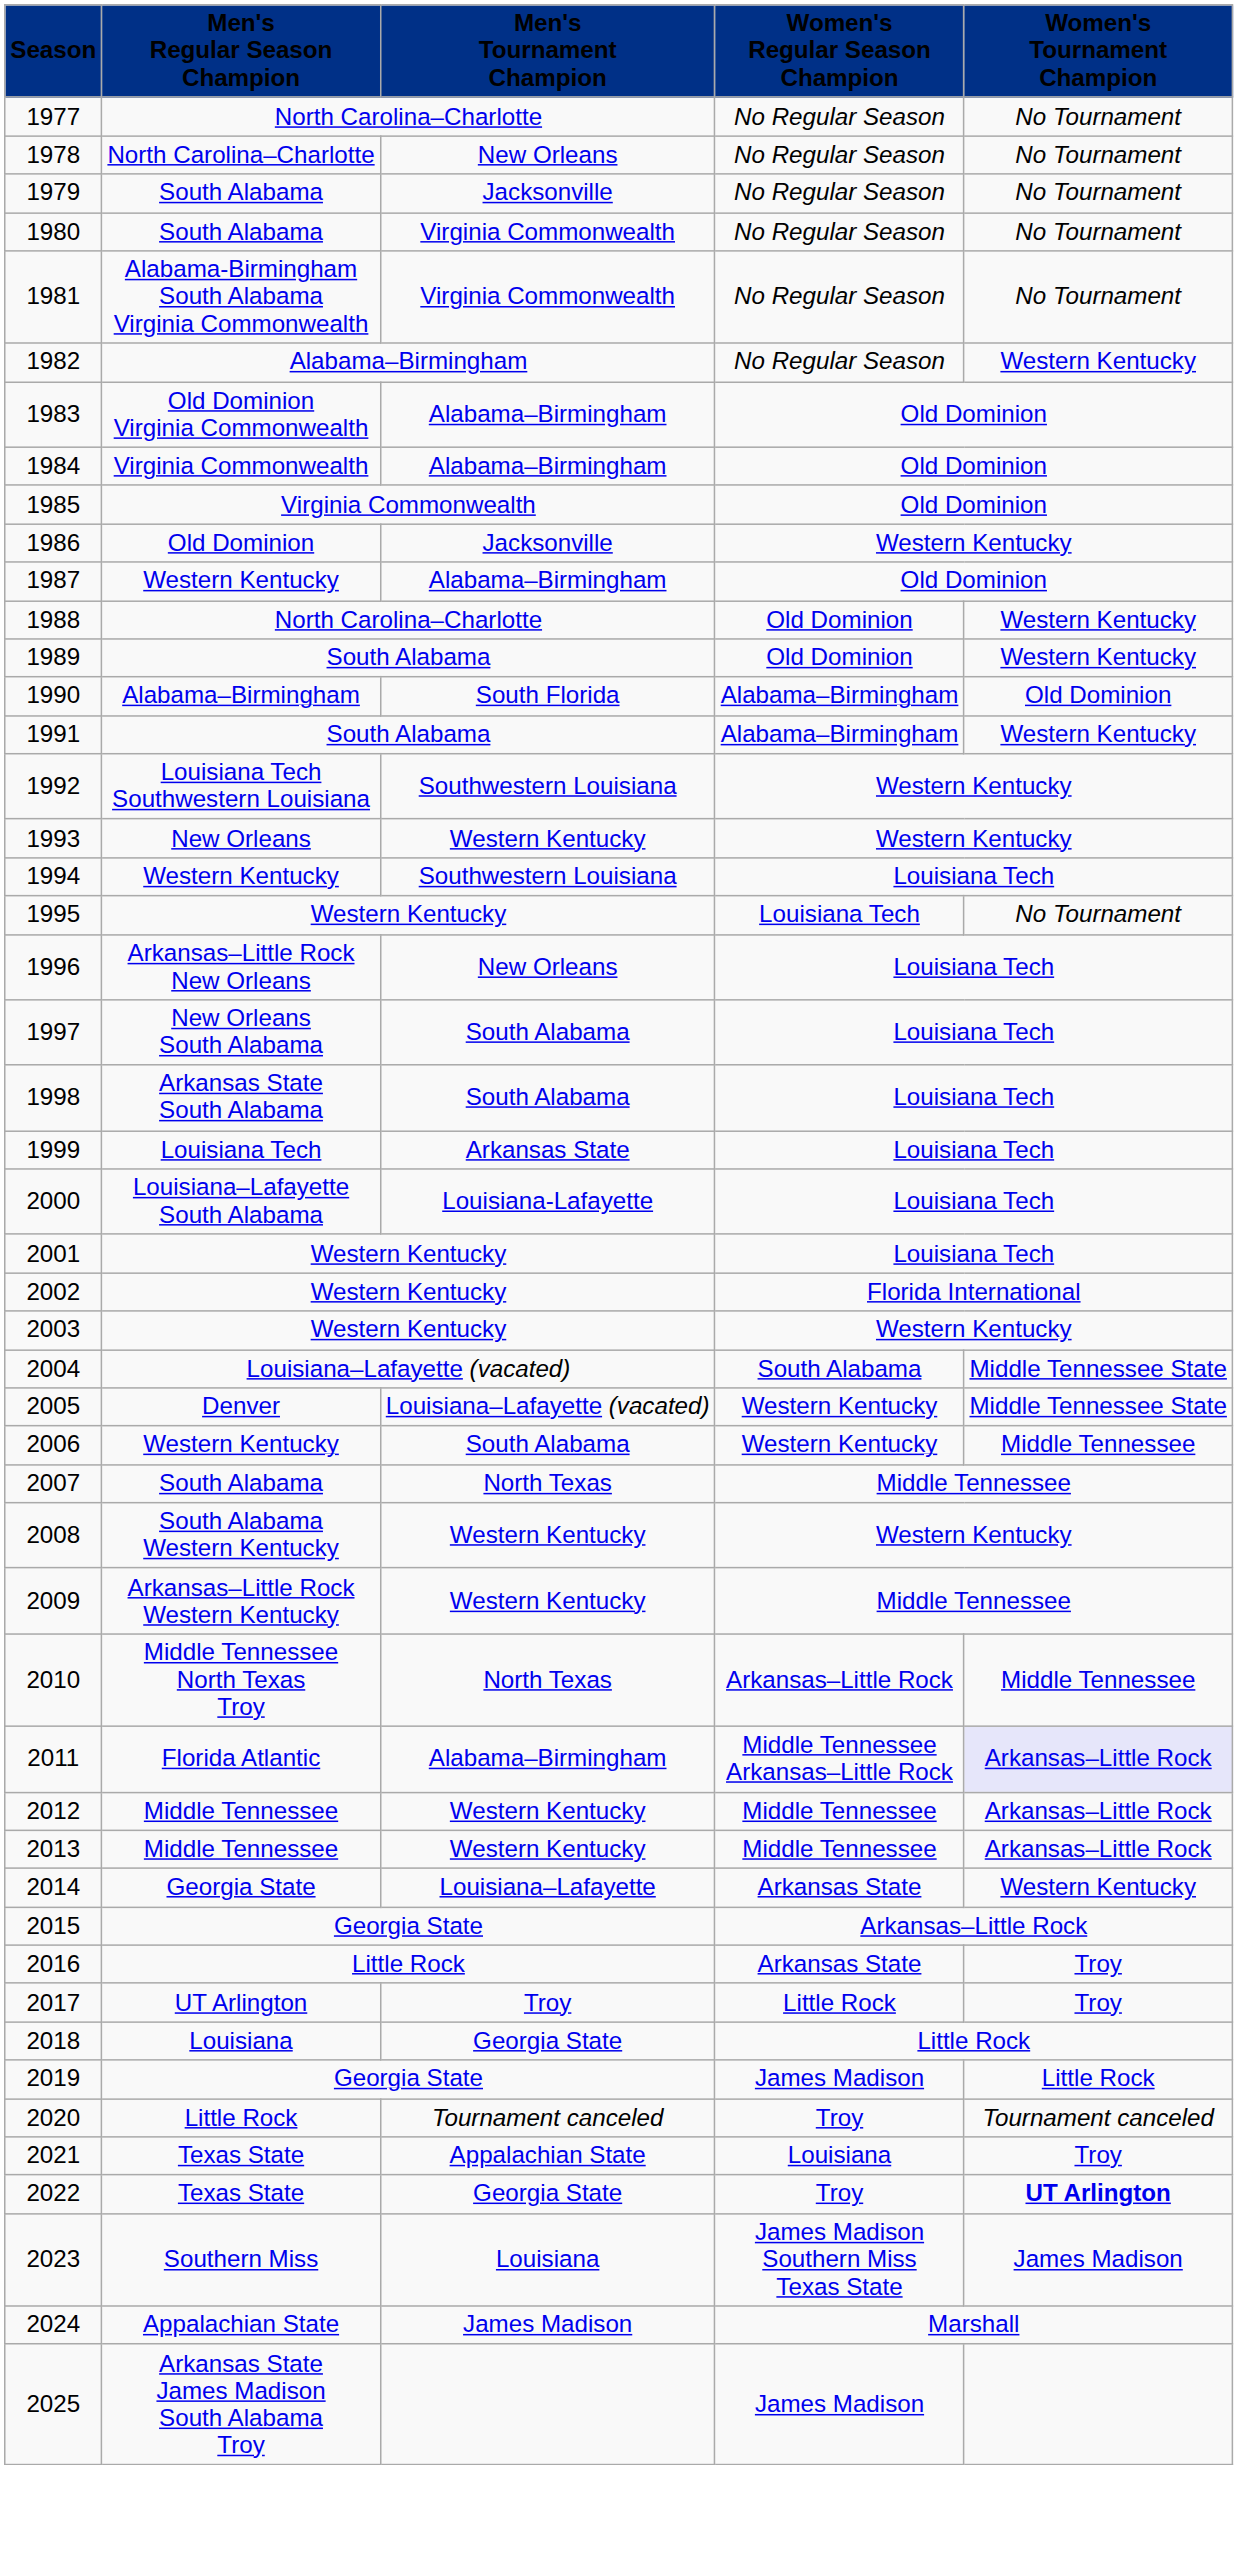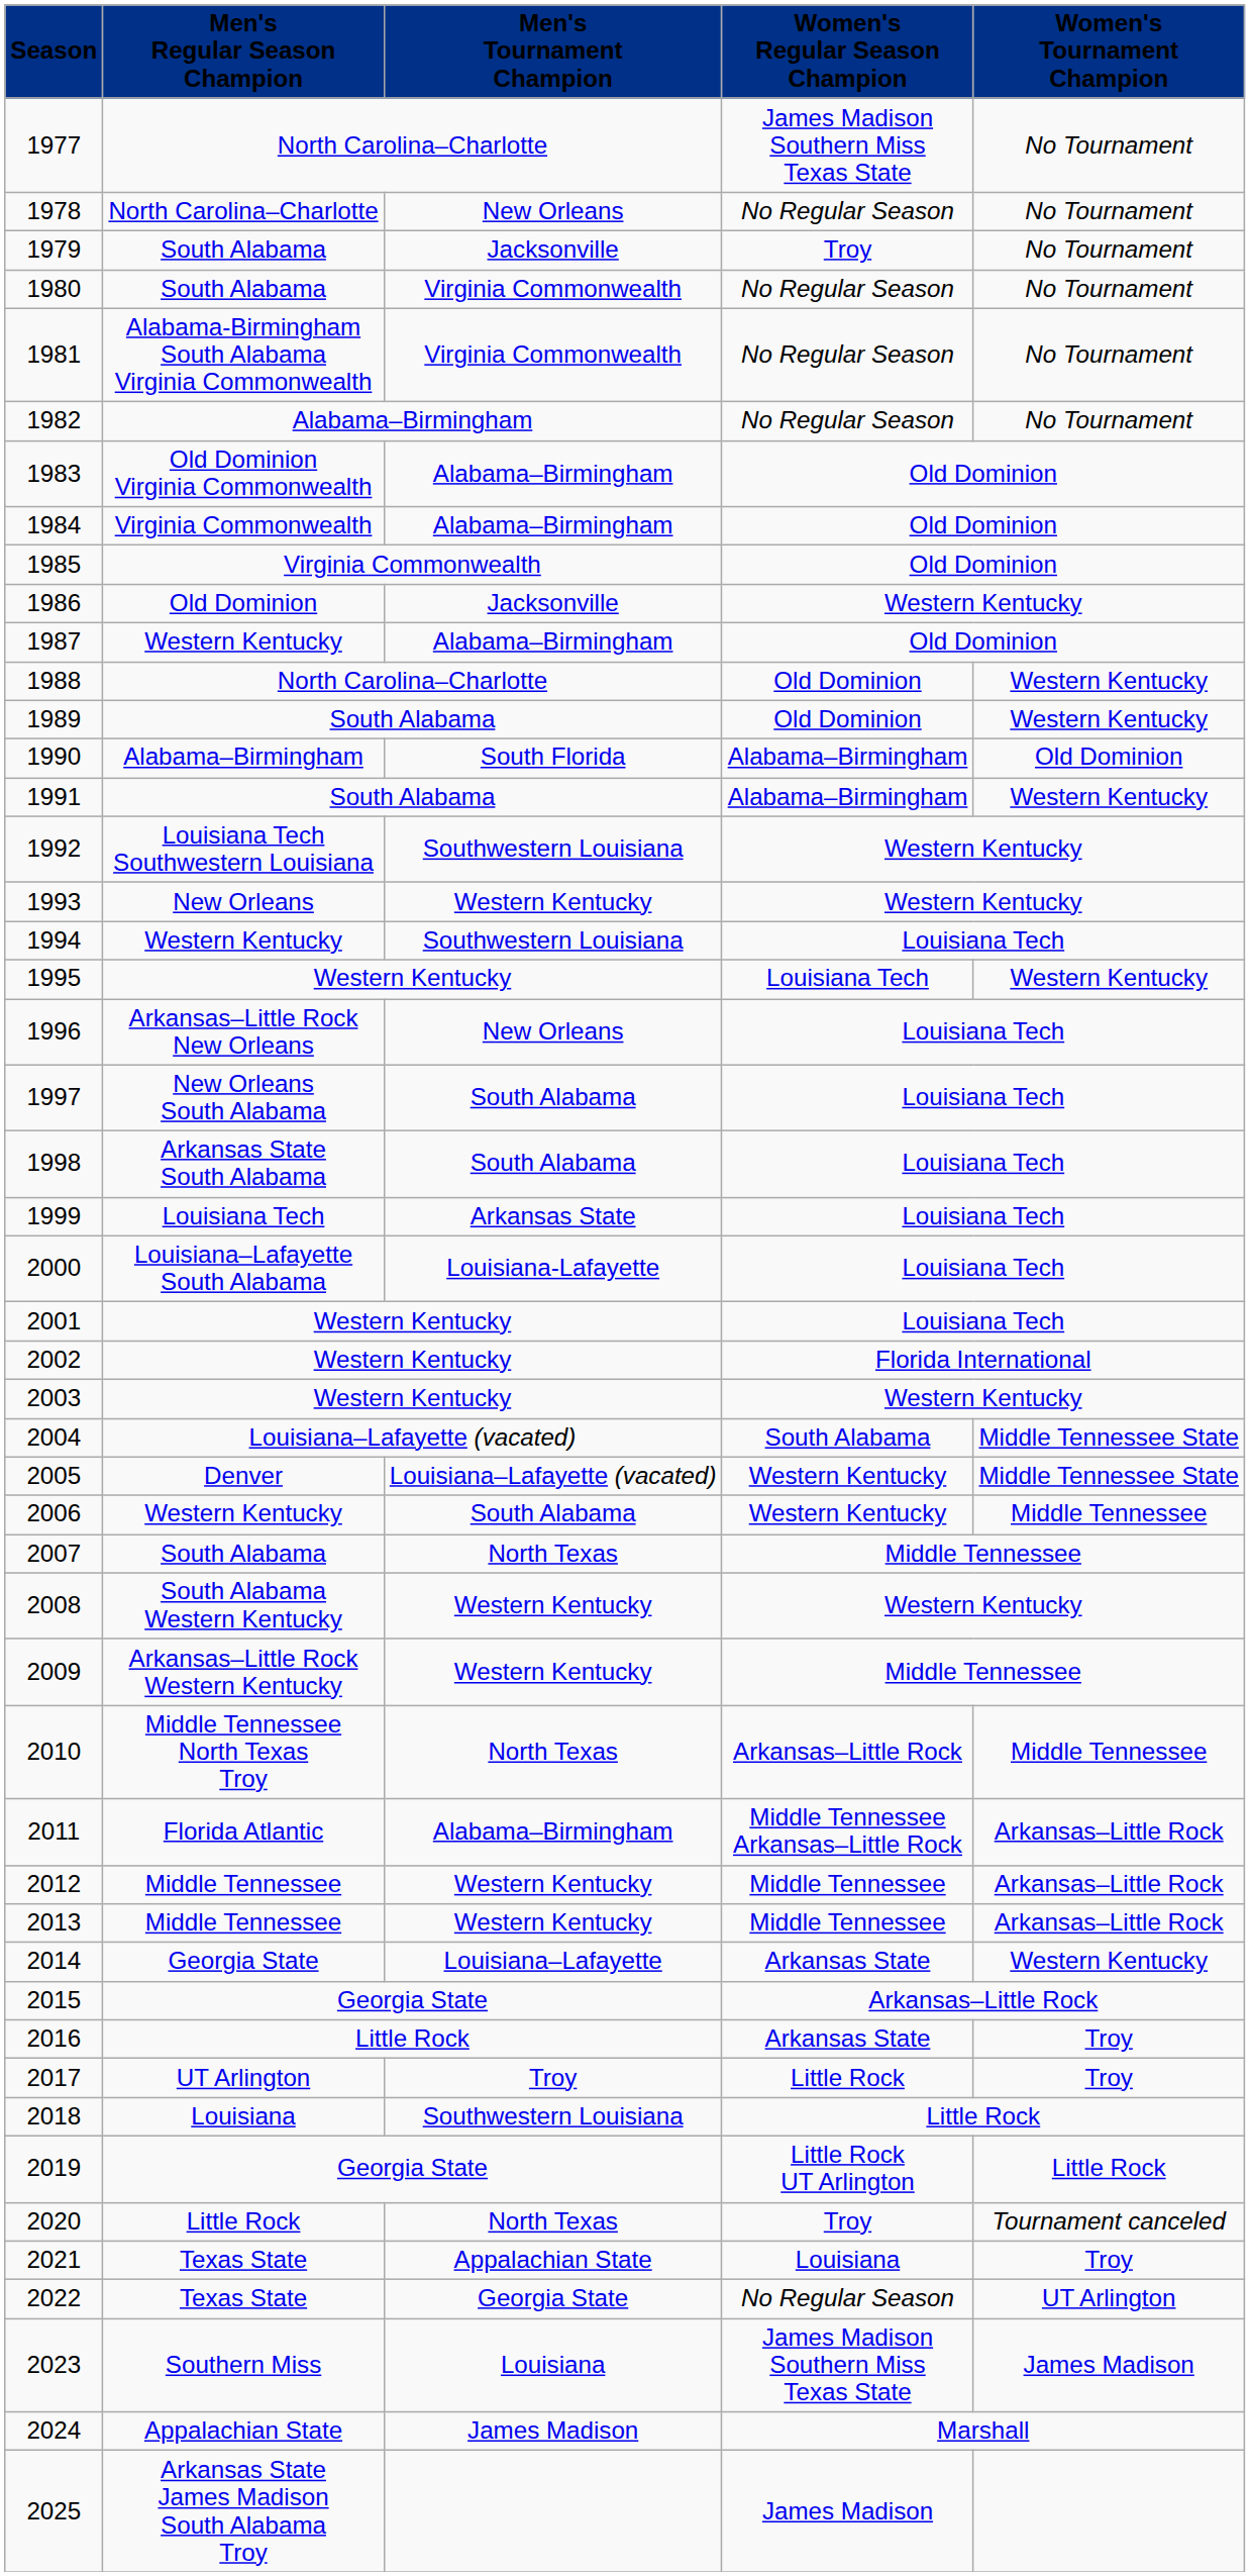 <table class="wikitable" style="text-align: center;">
 <tr>
 <th style="background:#003087;"><span>Season</span></th>
 <th style="background:#003087;"><span>Men's<br>Regular Season<br>Champion</span></th>
 <th style="background:#003087;"><span>Men's<br>Tournament<br>Champion</span></th>
 <th style="background:#003087;"><span>Women's<br>Regular Season<br>Champion</span></th>
 <th style="background:#003087;"><span>Women's<br>Tournament<br>Champion</span></th>
 </tr>
 <tr>
 <td>1977</td>
 <td colspan="2"><a href='#'>North Carolina–Charlotte</a></td>
-<td><em>No Regular Season</em></td>
+<td><a href='#'>James Madison</a><br><a href='#'>Southern Miss</a><br><a href='#'>Texas State</a></td>
 <td><em>No Tournament</em></td>
 </tr>
 <tr>
 <td>1978</td>
 <td><a href='#'>North Carolina–Charlotte</a></td>
 <td><a href='#'>New Orleans</a></td>
 <td><em>No Regular Season</em></td>
 <td><em>No Tournament</em></td>
 </tr>
 <tr>
 <td>1979</td>
 <td><a href='#'>South Alabama</a></td>
 <td><a href='#'>Jacksonville</a></td>
-<td><em>No Regular Season</em></td>
+<td><a href='#'>Troy</a></td>
 <td><em>No Tournament</em></td>
 </tr>
 <tr>
 <td>1980</td>
 <td><a href='#'>South Alabama</a></td>
 <td><a href='#'>Virginia Commonwealth</a></td>
 <td><em>No Regular Season</em></td>
 <td><em>No Tournament</em></td>
 </tr>
 <tr>
 <td>1981</td>
 <td><a href='#'>Alabama-Birmingham</a><br><a href='#'>South Alabama</a><br><a href='#'>Virginia Commonwealth</a></td>
 <td><a href='#'>Virginia Commonwealth</a></td>
 <td><em>No Regular Season</em></td>
 <td><em>No Tournament</em></td>
 </tr>
 <tr>
 <td>1982</td>
 <td colspan="2"><a href='#'>Alabama–Birmingham</a></td>
 <td><em>No Regular Season</em></td>
-<td><a href='#'>Western Kentucky</a></td>
+<td><em>No Tournament</em></td>
 </tr>
 <tr>
 <td>1983</td>
 <td><a href='#'>Old Dominion</a><br><a href='#'>Virginia Commonwealth</a></td>
 <td><a href='#'>Alabama–Birmingham</a></td>
 <td colspan="2"><a href='#'>Old Dominion</a></td>
 </tr>
 <tr>
 <td>1984</td>
 <td><a href='#'>Virginia Commonwealth</a></td>
 <td><a href='#'>Alabama–Birmingham</a></td>
 <td colspan="2"><a href='#'>Old Dominion</a></td>
 </tr>
 <tr>
 <td>1985</td>
 <td colspan="2"><a href='#'>Virginia Commonwealth</a></td>
 <td colspan="2"><a href='#'>Old Dominion</a></td>
 </tr>
 <tr>
 <td>1986</td>
 <td><a href='#'>Old Dominion</a></td>
 <td><a href='#'>Jacksonville</a></td>
 <td colspan="2"><a href='#'>Western Kentucky</a></td>
 </tr>
 <tr>
 <td>1987</td>
 <td><a href='#'>Western Kentucky</a></td>
 <td><a href='#'>Alabama–Birmingham</a></td>
 <td colspan="2"><a href='#'>Old Dominion</a></td>
 </tr>
 <tr>
 <td>1988</td>
 <td colspan="2"><a href='#'>North Carolina–Charlotte</a></td>
 <td><a href='#'>Old Dominion</a></td>
 <td><a href='#'>Western Kentucky</a></td>
 </tr>
 <tr>
 <td>1989</td>
 <td colspan="2"><a href='#'>South Alabama</a></td>
 <td><a href='#'>Old Dominion</a></td>
 <td><a href='#'>Western Kentucky</a></td>
 </tr>
 <tr>
 <td>1990</td>
 <td><a href='#'>Alabama–Birmingham</a></td>
 <td><a href='#'>South Florida</a></td>
 <td><a href='#'>Alabama–Birmingham</a></td>
 <td><a href='#'>Old Dominion</a></td>
 </tr>
 <tr>
 <td>1991</td>
 <td colspan="2"><a href='#'>South Alabama</a></td>
 <td><a href='#'>Alabama–Birmingham</a></td>
 <td><a href='#'>Western Kentucky</a></td>
 </tr>
 <tr>
 <td>1992</td>
 <td><a href='#'>Louisiana Tech</a><br><a href='#'>Southwestern Louisiana</a></td>
 <td><a href='#'>Southwestern Louisiana</a></td>
 <td colspan="2"><a href='#'>Western Kentucky</a></td>
 </tr>
 <tr>
 <td>1993</td>
 <td><a href='#'>New Orleans</a></td>
 <td><a href='#'>Western Kentucky</a></td>
 <td colspan="2"><a href='#'>Western Kentucky</a></td>
 </tr>
 <tr>
 <td>1994</td>
 <td><a href='#'>Western Kentucky</a></td>
 <td><a href='#'>Southwestern Louisiana</a></td>
 <td colspan="2"><a href='#'>Louisiana Tech</a></td>
 </tr>
 <tr>
 <td>1995</td>
 <td colspan="2"><a href='#'>Western Kentucky</a></td>
 <td><a href='#'>Louisiana Tech</a></td>
-<td><em>No Tournament</em></td>
+<td><a href='#'>Western Kentucky</a></td>
 </tr>
 <tr>
 <td>1996</td>
 <td><a href='#'>Arkansas–Little Rock</a><br><a href='#'>New Orleans</a></td>
 <td><a href='#'>New Orleans</a></td>
 <td colspan="2"><a href='#'>Louisiana Tech</a></td>
 </tr>
 <tr>
 <td>1997</td>
 <td><a href='#'>New Orleans</a><br><a href='#'>South Alabama</a></td>
 <td><a href='#'>South Alabama</a></td>
 <td colspan="2"><a href='#'>Louisiana Tech</a></td>
 </tr>
 <tr>
 <td>1998</td>
 <td><a href='#'>Arkansas State</a><br><a href='#'>South Alabama</a></td>
 <td><a href='#'>South Alabama</a></td>
 <td colspan="2"><a href='#'>Louisiana Tech</a></td>
 </tr>
 <tr>
 <td>1999</td>
 <td><a href='#'>Louisiana Tech</a></td>
 <td><a href='#'>Arkansas State</a></td>
 <td colspan="2"><a href='#'>Louisiana Tech</a></td>
 </tr>
 <tr>
 <td>2000</td>
 <td><a href='#'>Louisiana–Lafayette</a><br><a href='#'>South Alabama</a></td>
 <td><a href='#'>Louisiana-Lafayette</a></td>
 <td colspan="2"><a href='#'>Louisiana Tech</a></td>
 </tr>
 <tr>
 <td>2001</td>
 <td colspan="2"><a href='#'>Western Kentucky</a></td>
 <td colspan="2"><a href='#'>Louisiana Tech</a></td>
 </tr>
 <tr>
 <td>2002</td>
 <td colspan="2"><a href='#'>Western Kentucky</a></td>
 <td colspan="2"><a href='#'>Florida International</a></td>
 </tr>
 <tr>
 <td>2003</td>
 <td colspan="2"><a href='#'>Western Kentucky</a></td>
 <td colspan="2"><a href='#'>Western Kentucky</a></td>
 </tr>
 <tr>
 <td>2004</td>
 <td colspan="2"><a href='#'>Louisiana–Lafayette</a> <em>(vacated)</em></td>
 <td><a href='#'>South Alabama</a></td>
 <td><a href='#'>Middle Tennessee State</a></td>
 </tr>
 <tr>
 <td>2005</td>
 <td><a href='#'>Denver</a></td>
 <td><a href='#'>Louisiana–Lafayette</a> <em>(vacated)</em></td>
 <td><a href='#'>Western Kentucky</a></td>
 <td><a href='#'>Middle Tennessee State</a></td>
 </tr>
 <tr>
 <td>2006</td>
 <td><a href='#'>Western Kentucky</a></td>
 <td><a href='#'>South Alabama</a></td>
 <td><a href='#'>Western Kentucky</a></td>
 <td><a href='#'>Middle Tennessee</a></td>
 </tr>
 <tr>
 <td>2007</td>
 <td><a href='#'>South Alabama</a></td>
 <td><a href='#'>North Texas</a></td>
 <td colspan="2"><a href='#'>Middle Tennessee</a></td>
 </tr>
 <tr>
 <td>2008</td>
 <td><a href='#'>South Alabama</a><br><a href='#'>Western Kentucky</a></td>
 <td><a href='#'>Western Kentucky</a></td>
 <td colspan="2"><a href='#'>Western Kentucky</a></td>
 </tr>
 <tr>
 <td>2009</td>
 <td><a href='#'>Arkansas–Little Rock</a><br><a href='#'>Western Kentucky</a></td>
 <td><a href='#'>Western Kentucky</a></td>
 <td colspan="2"><a href='#'>Middle Tennessee</a></td>
 </tr>
 <tr>
 <td>2010</td>
 <td><a href='#'>Middle Tennessee</a><br><a href='#'>North Texas</a><br><a href='#'>Troy</a></td>
 <td><a href='#'>North Texas</a></td>
 <td><a href='#'>Arkansas–Little Rock</a></td>
 <td><a href='#'>Middle Tennessee</a></td>
 </tr>
 <tr>
 <td>2011</td>
 <td><a href='#'>Florida Atlantic</a></td>
 <td><a href='#'>Alabama–Birmingham</a></td>
 <td><a href='#'>Middle Tennessee</a><br><a href='#'>Arkansas–Little Rock</a></td>
-<td style="background: lavender;"><a href='#'>Arkansas–Little Rock</a></td>
+<td><a href='#'>Arkansas–Little Rock</a></td>
 </tr>
 <tr>
 <td>2012</td>
 <td><a href='#'>Middle Tennessee</a></td>
 <td><a href='#'>Western Kentucky</a></td>
 <td><a href='#'>Middle Tennessee</a></td>
 <td><a href='#'>Arkansas–Little Rock</a></td>
 </tr>
 <tr>
 <td>2013</td>
 <td><a href='#'>Middle Tennessee</a></td>
 <td><a href='#'>Western Kentucky</a></td>
 <td><a href='#'>Middle Tennessee</a></td>
 <td><a href='#'>Arkansas–Little Rock</a></td>
 </tr>
 <tr>
 <td>2014</td>
 <td><a href='#'>Georgia State</a></td>
 <td><a href='#'>Louisiana–Lafayette</a></td>
 <td><a href='#'>Arkansas State</a></td>
 <td><a href='#'>Western Kentucky</a></td>
 </tr>
 <tr>
 <td>2015</td>
 <td colspan="2"><a href='#'>Georgia State</a></td>
 <td colspan="2"><a href='#'>Arkansas–Little Rock</a></td>
 </tr>
 <tr>
 <td>2016</td>
 <td colspan="2"><a href='#'>Little Rock</a></td>
 <td><a href='#'>Arkansas State</a></td>
 <td><a href='#'>Troy</a></td>
 </tr>
 <tr>
 <td>2017</td>
 <td><a href='#'>UT Arlington</a></td>
 <td><a href='#'>Troy</a></td>
 <td><a href='#'>Little Rock</a></td>
 <td><a href='#'>Troy</a></td>
 </tr>
 <tr>
 <td>2018</td>
 <td><a href='#'>Louisiana</a></td>
-<td><a href='#'>Georgia State</a></td>
+<td><a href='#'>Southwestern Louisiana</a></td>
 <td colspan="2"><a href='#'>Little Rock</a></td>
 </tr>
 <tr>
 <td>2019</td>
 <td colspan="2"><a href='#'>Georgia State</a></td>
-<td><a href='#'>James Madison</a></td>
+<td><a href='#'>Little Rock</a><br><a href='#'>UT Arlington</a></td>
 <td><a href='#'>Little Rock</a></td>
 </tr>
 <tr>
 <td>2020</td>
 <td><a href='#'>Little Rock</a></td>
-<td><em>Tournament canceled</em></td>
+<td><a href='#'>North Texas</a></td>
 <td><a href='#'>Troy</a></td>
 <td><em>Tournament canceled</em></td>
 </tr>
 <tr>
 <td>2021</td>
 <td><a href='#'>Texas State</a></td>
 <td><a href='#'>Appalachian State</a></td>
 <td><a href='#'>Louisiana</a></td>
 <td><a href='#'>Troy</a></td>
 </tr>
 <tr>
 <td>2022</td>
 <td><a href='#'>Texas State</a></td>
 <td><a href='#'>Georgia State</a></td>
-<td><a href='#'>Troy</a></td>
-<td><strong><a href='#'>UT Arlington</a></strong></td>
+<td><em>No Regular Season</em></td>
+<td><a href='#'>UT Arlington</a></td>
 </tr>
 <tr>
 <td>2023</td>
 <td><a href='#'>Southern Miss</a></td>
 <td><a href='#'>Louisiana</a></td>
 <td><a href='#'>James Madison</a><br><a href='#'>Southern Miss</a><br><a href='#'>Texas State</a></td>
 <td><a href='#'>James Madison</a></td>
 </tr>
 <tr>
 <td>2024</td>
 <td><a href='#'>Appalachian State</a></td>
 <td><a href='#'>James Madison</a></td>
 <td colspan="2"><a href='#'>Marshall</a></td>
 </tr>
 <tr>
 <td>2025</td>
 <td><a href='#'>Arkansas State</a><br><a href='#'>James Madison</a><br><a href='#'>South Alabama</a><br><a href='#'>Troy</a></td>
 <td></td>
 <td><a href='#'>James Madison</a></td>
 <td></td>
 </tr>
 </table>
